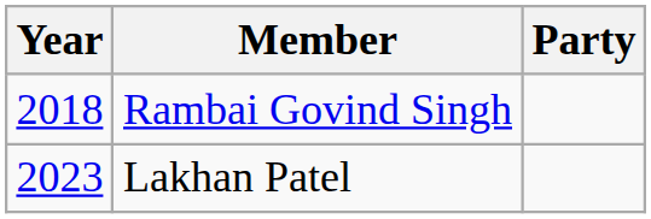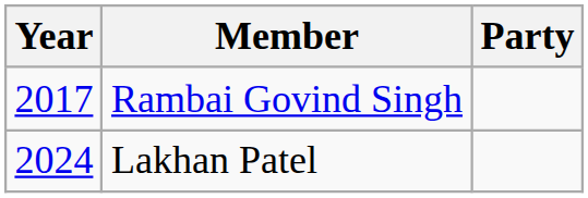 <table class="wikitable sortable">
 <tr>
 <th>Year</th>
 <th>Member</th>
 <th colspan=2>Party</th>
 </tr>
 <tr>
-<td><a href='#'>2018</a></td>
+<td><a href='#'>2017</a></td>
 <td><a href='#'>Rambai Govind Singh</a></td>
 <td></td>
 </tr>
 <tr>
-<td><a href='#'>2023</a></td>
+<td><a href='#'>2024</a></td>
 <td>Lakhan Patel</td>
 <td></td>
 </tr>
 </table>
